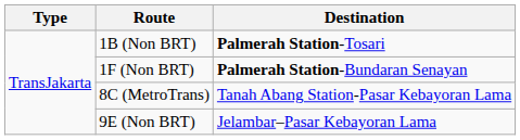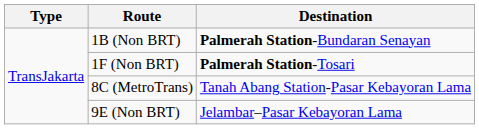 <table class="wikitable">
 <tr>
 <th>Type</th>
 <th>Route</th>
 <th>Destination</th>
 </tr>
 <tr>
 <td rowspan="4"><a href='#'>TransJakarta</a></td>
 <td>1B (Non BRT)</td>
-<td><strong>Palmerah Station</strong>-<a href='#'>Tosari</a></td>
+<td><strong>Palmerah Station</strong>-<a href='#'>Bundaran Senayan</a></td>
 </tr>
 <tr>
 <td>1F (Non BRT)</td>
-<td><strong>Palmerah Station</strong>-<a href='#'>Bundaran Senayan</a></td>
+<td><strong>Palmerah Station</strong>-<a href='#'>Tosari</a></td>
 </tr>
 <tr>
 <td>8C (MetroTrans)</td>
 <td><a href='#'>Tanah Abang Station</a>-<a href='#'>Pasar Kebayoran Lama</a></td>
 </tr>
 <tr>
 <td>9E (Non BRT)</td>
 <td><a href='#'>Jelambar</a>–<a href='#'>Pasar Kebayoran Lama</a></td>
 </tr>
 </table>
